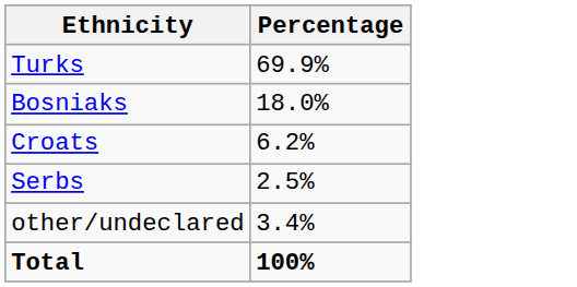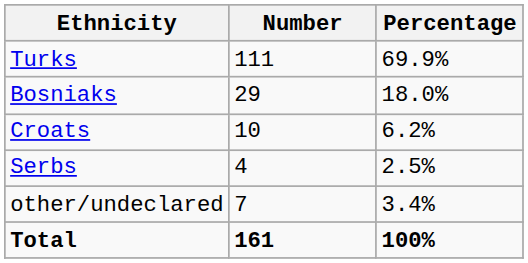 <table class="wikitable">
 <tr>
 <th width="100px">Ethnicity</th>
+<th width="80px">Number</th>
 <th width="80px">Percentage</th>
 </tr>
 <tr>
 <td><a href='#'>Turks</a></td>
+<td>111</td>
 <td>69.9%</td>
 </tr>
 <tr>
 <td><a href='#'>Bosniaks</a></td>
+<td>29</td>
 <td>18.0%</td>
 </tr>
 <tr>
 <td><a href='#'>Croats</a></td>
+<td>10</td>
 <td>6.2%</td>
 </tr>
 <tr>
 <td><a href='#'>Serbs</a></td>
+<td>4</td>
 <td>2.5%</td>
 </tr>
 <tr>
 <td>other/undeclared</td>
+<td>7</td>
 <td>3.4%</td>
 </tr>
 <tr>
 <td><strong>Total</strong></td>
+<td><strong>161</strong></td>
 <td><strong>100%</strong></td>
 </tr>
 </table>
